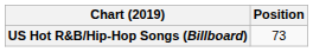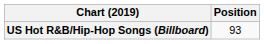 <table class="wikitable plainrowheaders" style="text-align:center">
 <tr>
 <th scope="col">Chart (2019)</th>
 <th scope="col">Position</th>
 </tr>
 <tr>
 <th scope="row">US Hot R&B/Hip-Hop Songs (<em>Billboard</em>)</th>
-<td>73</td>
+<td>93</td>
 </tr>
 </table>
